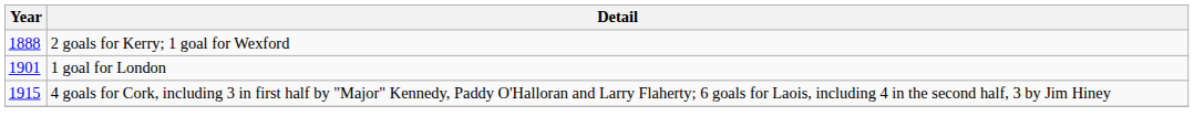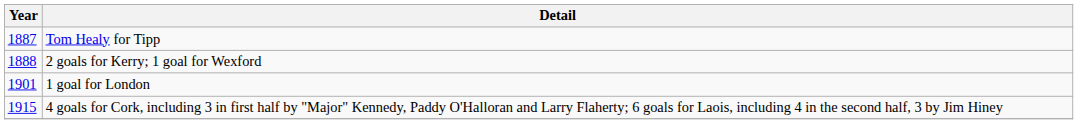 <table class="wikitable sortable" width="75%">
 <tr>
 <th>Year</th>
 <th>Detail</th>
+</tr>
+<tr>
+<td><a href='#'>1887</a></td>
+<td><a href='#'>Tom Healy</a> for Tipp</td>
 </tr>
 <tr>
 <td><a href='#'>1888</a></td>
 <td>2 goals for Kerry; 1 goal for Wexford</td>
 </tr>
 <tr>
 <td><a href='#'>1901</a></td>
 <td>1 goal for London</td>
 </tr>
 <tr>
 <td><a href='#'>1915</a></td>
 <td>4 goals for Cork, including 3 in first half by "Major" Kennedy, Paddy O'Halloran and Larry Flaherty; 6 goals for Laois, including 4 in the second half, 3 by Jim Hiney</td>
 </tr>
 <tr>
 </tr>
 </table>
